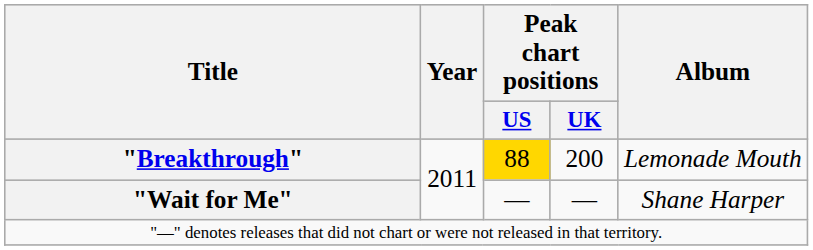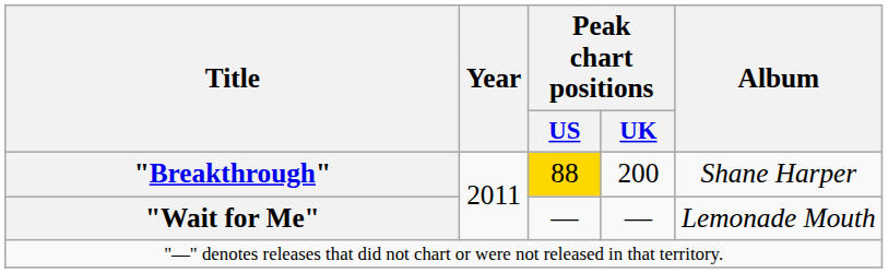 <table class="wikitable plainrowheaders" style="text-align:center;" border="1">
 <tr>
 <th scope="col" rowspan="2" style="width:16em;">Title</th>
 <th scope="col" rowspan="2">Year</th>
 <th scope="col" colspan="2">Peak<br>chart<br>positions</th>
 <th scope="col" rowspan="2">Album</th>
 </tr>
 <tr>
 <th scope="col" style="width:2.5em;font-size:90%;"><a href='#'>US</a><br></th>
 <th scope="col" style="width:2.5em;font-size:90%;"><a href='#'>UK</a><br></th>
 </tr>
 <tr>
 <th scope="row">"<a href='#'>Breakthrough</a>"<br></th>
 <td rowspan=2>2011</td>
 <td style="background: gold;">88</td>
 <td>200</td>
-<td><em>Lemonade Mouth</em></td>
+<td><em>Shane Harper</em></td>
 </tr>
 <tr>
 <th scope="row">"Wait for Me"<br></th>
 <td>—</td>
 <td>—</td>
-<td><em>Shane Harper</em></td>
+<td><em>Lemonade Mouth</em></td>
 </tr>
 <tr>
 <td align="center" colspan="15" style="font-size:8pt">"—" denotes releases that did not chart or were not released in that territory.</td>
 </tr>
 </table>
